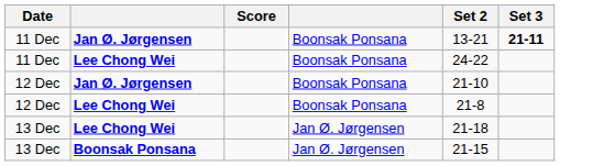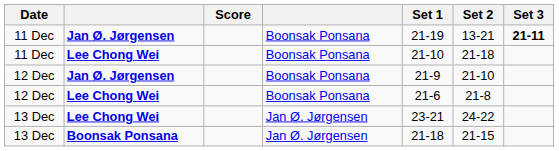 <table class="wikitable" style="text-align: center; font-size:90% ">
 <tr>
 <th width="60">Date</th>
 <th align="right" width="150"></th>
 <th width="60">Score</th>
 <th align="left" width="150"></th>
+<th width="50">Set 1</th>
 <th width="50">Set 2</th>
 <th width="50">Set 3</th>
 </tr>
 <tr>
 <td>11 Dec</td>
 <td align=left><strong> <a href='#'>Jan Ø. Jørgensen</a></strong></td>
 <td align=center></td>
 <td align=left> <a href='#'>Boonsak Ponsana</a></td>
+<td>21-19</td>
 <td>13-21</td>
 <td><strong>21-11</strong></td>
 </tr>
 <tr>
 <td>11 Dec</td>
 <td align=left><strong> <a href='#'>Lee Chong Wei</a></strong></td>
 <td align=center></td>
 <td align=left> <a href='#'>Boonsak Ponsana</a></td>
-<td>24-22</td>
+<td>21-10</td>
+<td>21-18</td>
 <td></td>
 </tr>
 <tr>
 <td>12 Dec</td>
 <td align=left><strong> <a href='#'>Jan Ø. Jørgensen</a></strong></td>
 <td align=center></td>
 <td align=left> <a href='#'>Boonsak Ponsana</a></td>
+<td>21-9</td>
 <td>21-10</td>
 <td></td>
 </tr>
 <tr>
 <td>12 Dec</td>
 <td align=left><strong> <a href='#'>Lee Chong Wei</a></strong></td>
 <td align=center></td>
 <td align=left> <a href='#'>Boonsak Ponsana</a></td>
+<td>21-6</td>
 <td>21-8</td>
 <td></td>
 </tr>
 <tr>
 <td>13 Dec</td>
 <td align=left><strong> <a href='#'>Lee Chong Wei</a></strong></td>
 <td align=center></td>
 <td align=left> <a href='#'>Jan Ø. Jørgensen</a></td>
-<td>21-18</td>
+<td>23-21</td>
+<td>24-22</td>
 <td></td>
 </tr>
 <tr>
 <td>13 Dec</td>
 <td align=left><strong> <a href='#'>Boonsak Ponsana</a></strong></td>
 <td align=center></td>
 <td align=left> <a href='#'>Jan Ø. Jørgensen</a></td>
+<td>21-18</td>
 <td>21-15</td>
 <td></td>
 </tr>
 </table>
